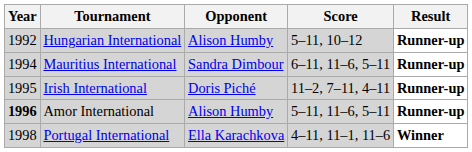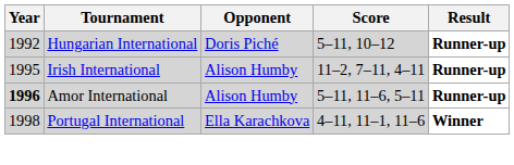 <table class="sortable wikitable" style="font-size: 90%;">
 <tr>
 <th>Year</th>
 <th>Tournament</th>
 <th>Opponent</th>
 <th>Score</th>
 <th>Result</th>
 </tr>
 <tr style="background:#D5D5D5">
 <td align="center">1992</td>
 <td align="left"><a href='#'>Hungarian International</a></td>
-<td align="left"> <a href='#'>Alison Humby</a></td>
+<td align="left"> <a href='#'>Doris Piché</a></td>
 <td align="left">5–11, 10–12</td>
 <td style="text-align:left; background:white"> <strong>Runner-up</strong></td>
 </tr>
 <tr>
-</tr>
-<tr style="background:#D5D5D5">
-<td align="center">1994</td>
-<td align="left"><a href='#'>Mauritius International</a></td>
-<td align="left"> <a href='#'>Sandra Dimbour</a></td>
-<td align="left">6–11, 11–6, 5–11</td>
-<td style="text-align:left; background:white"> <strong>Runner-up</strong></td>
 </tr>
 <tr>
 </tr>
 <tr style="background:#D5D5D5">
 <td align="center">1995</td>
 <td align="left"><a href='#'>Irish International</a></td>
-<td align="left"> <a href='#'>Doris Piché</a></td>
+<td align="left"> <a href='#'>Alison Humby</a></td>
 <td align="left">11–2, 7–11, 4–11</td>
 <td style="text-align:left; background:white"> <strong>Runner-up</strong></td>
 </tr>
 <tr>
 </tr>
 <tr style="background:#D5D5D5">
 <td align="center"><strong>1996</strong></td>
 <td align="left">Amor International</td>
 <td align="left"> <a href='#'>Alison Humby</a></td>
 <td align="left">5–11, 11–6, 5–11</td>
 <td style="text-align:left; background:white"> <strong>Runner-up</strong></td>
 </tr>
 <tr>
 </tr>
 <tr style="background:#D5D5D5">
 <td align="center">1998</td>
 <td align="left"><a href='#'>Portugal International</a></td>
 <td align="left"> <a href='#'>Ella Karachkova</a></td>
 <td align="left">4–11, 11–1, 11–6</td>
 <td style="text-align:left; background:white"> <strong>Winner</strong></td>
 </tr>
 </table>
